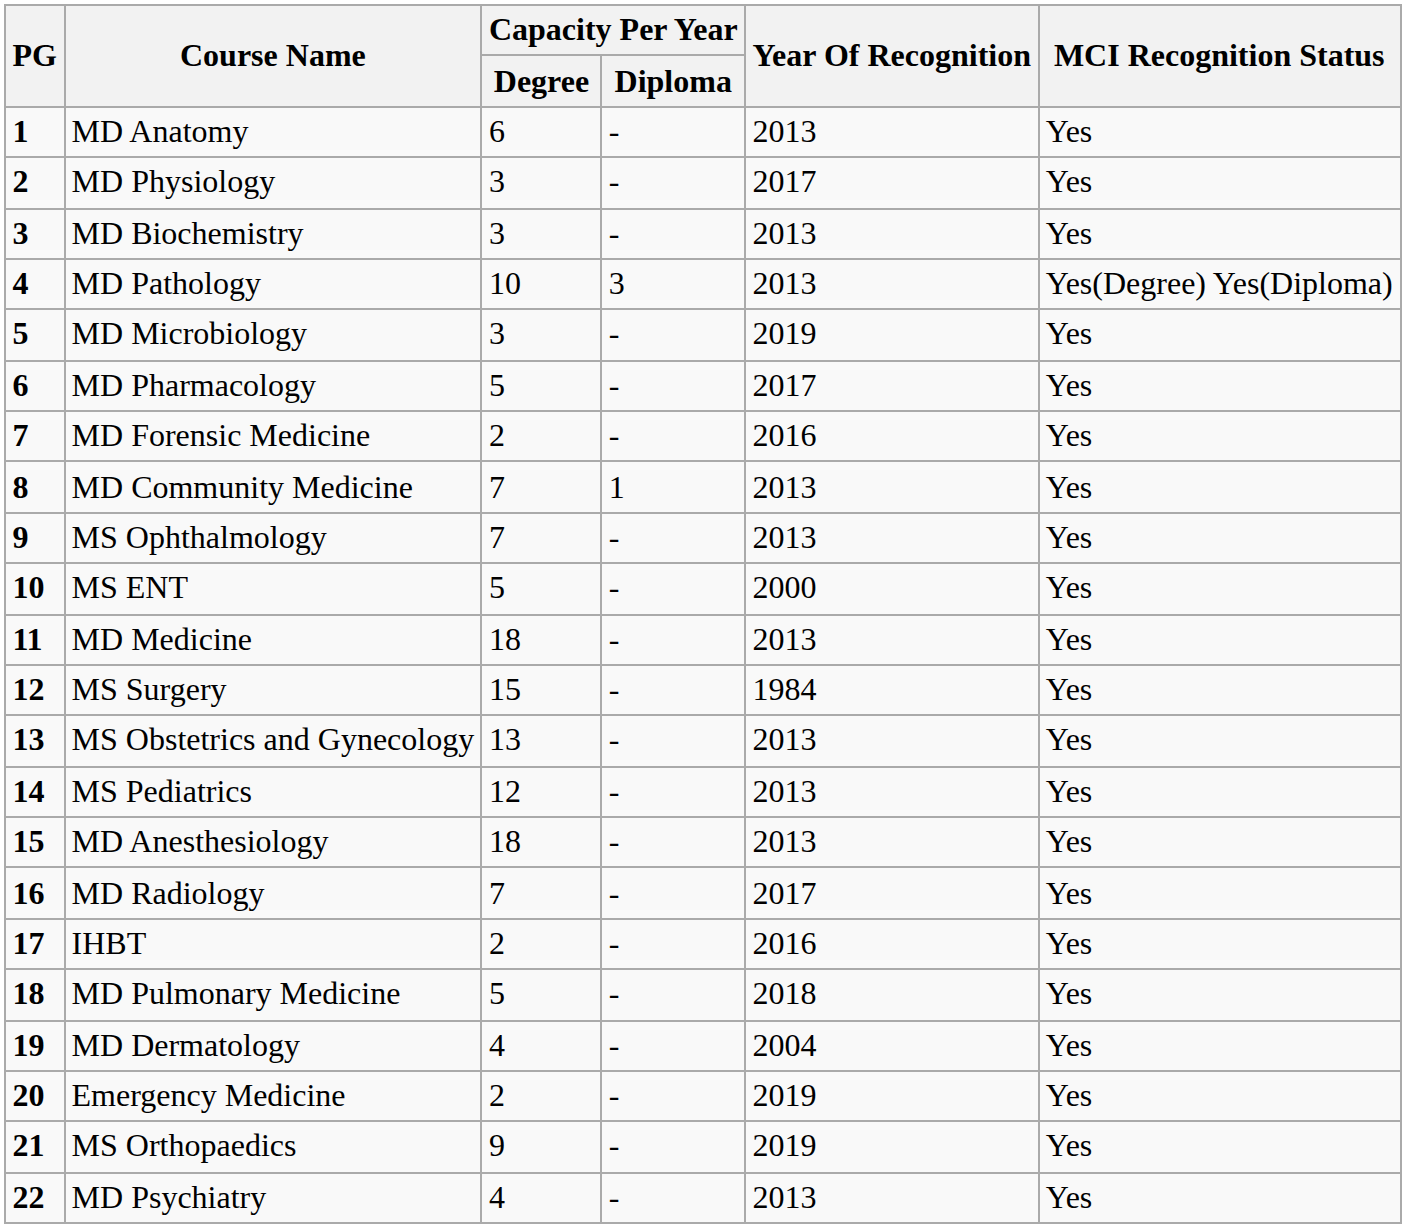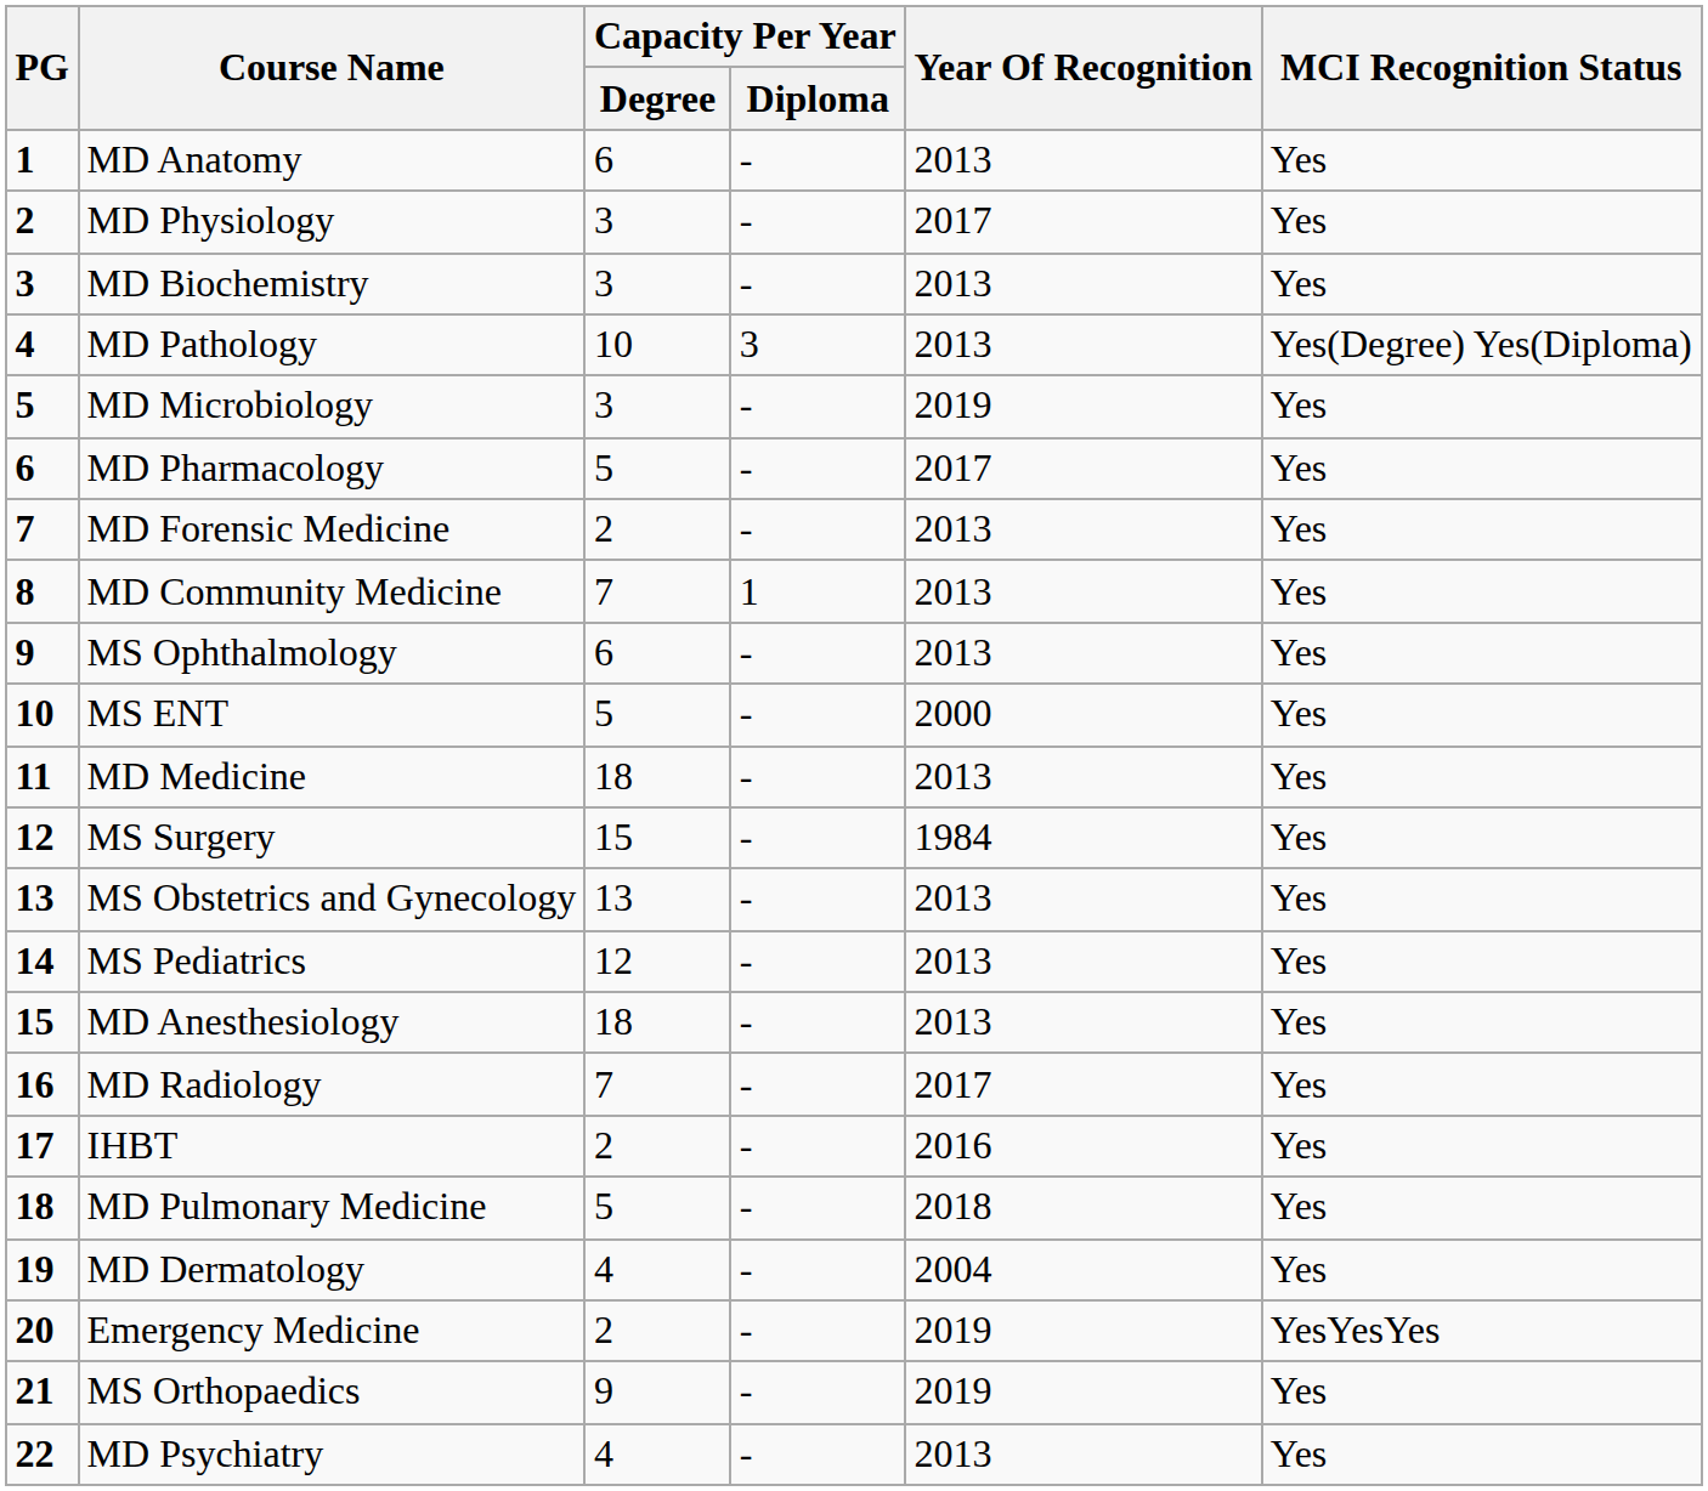 <table class="wikitable">
 <tr>
 <th rowspan="2">PG</th>
 <th rowspan="2">Course Name</th>
 <th colspan="2">Capacity Per Year</th>
 <th rowspan="2">Year Of Recognition</th>
 <th rowspan="2">MCI Recognition Status</th>
 </tr>
 <tr>
 <th>Degree</th>
 <th>Diploma</th>
 </tr>
 <tr>
 <td><strong>1</strong></td>
 <td>MD Anatomy</td>
 <td>6</td>
 <td>-</td>
 <td>2013</td>
 <td>Yes</td>
 </tr>
 <tr>
 <td><strong>2</strong></td>
 <td>MD Physiology</td>
 <td>3</td>
 <td>-</td>
 <td>2017</td>
 <td>Yes</td>
 </tr>
 <tr>
 <td><strong>3</strong></td>
 <td>MD Biochemistry</td>
 <td>3</td>
 <td>-</td>
 <td>2013</td>
 <td>Yes</td>
 </tr>
 <tr>
 <td><strong>4</strong></td>
 <td>MD Pathology</td>
 <td>10</td>
 <td>3</td>
 <td>2013</td>
 <td>Yes(Degree) Yes(Diploma)</td>
 </tr>
 <tr>
 <td><strong>5</strong></td>
 <td>MD Microbiology</td>
 <td>3</td>
 <td>-</td>
 <td>2019</td>
 <td>Yes</td>
 </tr>
 <tr>
 <td><strong>6</strong></td>
 <td>MD Pharmacology</td>
 <td>5</td>
 <td>-</td>
 <td>2017</td>
 <td>Yes</td>
 </tr>
 <tr>
 <td><strong>7</strong></td>
 <td>MD Forensic Medicine</td>
 <td>2</td>
 <td>-</td>
-<td>2016</td>
+<td>2013</td>
 <td>Yes</td>
 </tr>
 <tr>
 <td><strong>8</strong></td>
 <td>MD Community Medicine</td>
 <td>7</td>
 <td>1</td>
 <td>2013</td>
 <td>Yes</td>
 </tr>
 <tr>
 <td><strong>9</strong></td>
 <td>MS Ophthalmology</td>
-<td>7</td>
+<td>6</td>
 <td>-</td>
 <td>2013</td>
 <td>Yes</td>
 </tr>
 <tr>
 <td><strong>10</strong></td>
 <td>MS ENT</td>
 <td>5</td>
 <td>-</td>
 <td>2000</td>
 <td>Yes</td>
 </tr>
 <tr>
 <td><strong>11</strong></td>
 <td>MD Medicine</td>
 <td>18</td>
 <td>-</td>
 <td>2013</td>
 <td>Yes</td>
 </tr>
 <tr>
 <td><strong>12</strong></td>
 <td>MS Surgery</td>
 <td>15</td>
 <td>-</td>
 <td>1984</td>
 <td>Yes</td>
 </tr>
 <tr>
 <td><strong>13</strong></td>
 <td>MS Obstetrics and Gynecology</td>
 <td>13</td>
 <td>-</td>
 <td>2013</td>
 <td>Yes</td>
 </tr>
 <tr>
 <td><strong>14</strong></td>
 <td>MS Pediatrics</td>
 <td>12</td>
 <td>-</td>
 <td>2013</td>
 <td>Yes</td>
 </tr>
 <tr>
 <td><strong>15</strong></td>
 <td>MD Anesthesiology</td>
 <td>18</td>
 <td>-</td>
 <td>2013</td>
 <td>Yes</td>
 </tr>
 <tr>
 <td><strong>16</strong></td>
 <td>MD Radiology</td>
 <td>7</td>
 <td>-</td>
 <td>2017</td>
 <td>Yes</td>
 </tr>
 <tr>
 <td><strong>17</strong></td>
 <td>IHBT</td>
 <td>2</td>
 <td>-</td>
 <td>2016</td>
 <td>Yes</td>
 </tr>
 <tr>
 <td><strong>18</strong></td>
 <td>MD Pulmonary Medicine</td>
 <td>5</td>
 <td>-</td>
 <td>2018</td>
 <td>Yes</td>
 </tr>
 <tr>
 <td><strong>19</strong></td>
 <td>MD Dermatology</td>
 <td>4</td>
 <td>-</td>
 <td>2004</td>
 <td>Yes</td>
 </tr>
 <tr>
 <td><strong>20</strong></td>
 <td>Emergency Medicine</td>
 <td>2</td>
 <td>-</td>
 <td>2019</td>
-<td>Yes</td>
+<td>YesYesYes</td>
 </tr>
 <tr>
 <td><strong>21</strong></td>
 <td>MS Orthopaedics</td>
 <td>9</td>
 <td>-</td>
 <td>2019</td>
 <td>Yes</td>
 </tr>
 <tr>
 <td><strong>22</strong></td>
 <td>MD Psychiatry</td>
 <td>4</td>
 <td>-</td>
 <td>2013</td>
 <td>Yes</td>
 </tr>
 </table>
